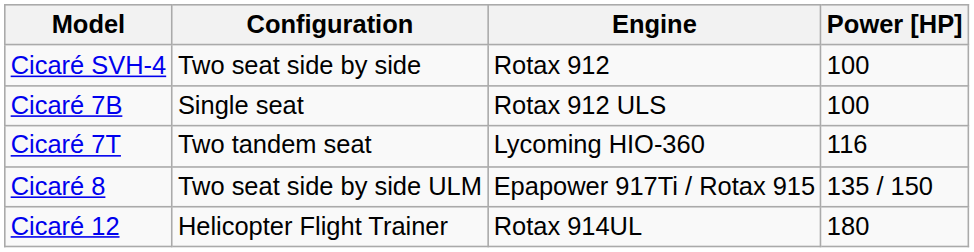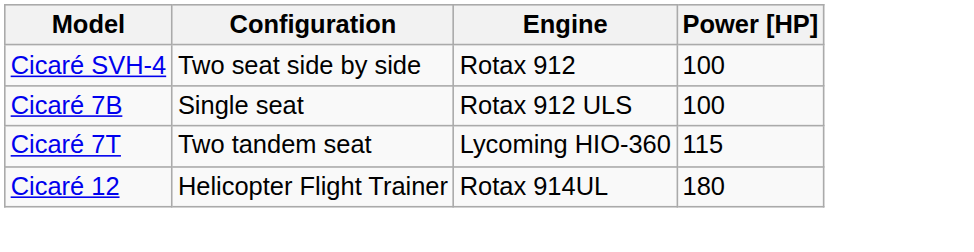 <table class="wikitable">
 <tr>
 <th>Model</th>
 <th>Configuration</th>
 <th>Engine</th>
 <th>Power [HP]</th>
 </tr>
 <tr>
 <td><a href='#'>Cicaré SVH-4</a></td>
 <td>Two seat side by side</td>
 <td>Rotax 912</td>
 <td>100</td>
 </tr>
 <tr>
 <td><a href='#'>Cicaré 7B</a></td>
 <td>Single seat</td>
 <td>Rotax 912 ULS</td>
 <td>100</td>
 </tr>
 <tr>
 <td><a href='#'>Cicaré 7T</a></td>
 <td>Two tandem seat</td>
 <td>Lycoming HIO-360</td>
-<td>116</td>
-</tr>
-<tr>
-<td><a href='#'>Cicaré 8</a></td>
-<td>Two seat side by side ULM</td>
-<td>Epapower 917Ti / Rotax 915</td>
-<td>135 / 150</td>
+<td>115</td>
 </tr>
 <tr>
 <td><a href='#'>Cicaré 12</a></td>
 <td>Helicopter Flight Trainer</td>
 <td>Rotax 914UL</td>
 <td>180</td>
 </tr>
 </table>
